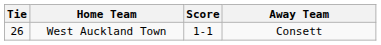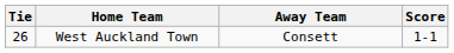 <table class="wikitable" style="text-align:center;">
 <tr>
 <th width=20>Tie</th>
 <th width=175>Home Team</th>
+<th width=175>Away Team</th>
 <th width=20>Score</th>
-<th width=175>Away Team</th>
 </tr>
 <tr>
 <td>26</td>
 <td>West Auckland Town</td>
+<td>Consett</td>
 <td>1-1</td>
-<td>Consett</td>
 </tr>
 </table>
